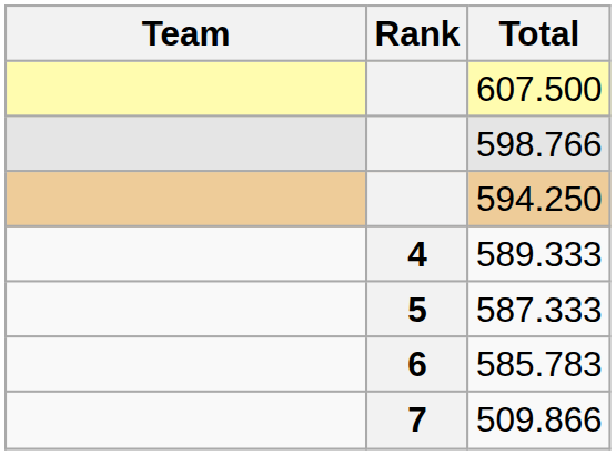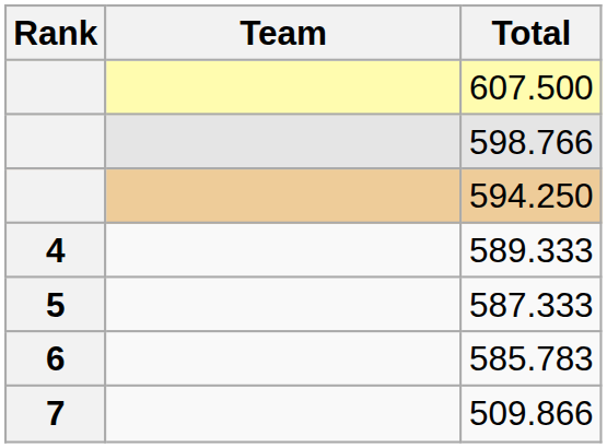 <table class="wikitable sortable" style="text-align:center; font-size:95%">
 <tr>
+<th scope="col" style="width:25px;">Rank</th>
 <th scope="col" style="width:150px;">Team</th>
-<th scope="col" style="width:25px;">Rank</th>
 <th scope="col" style="width:50px;">Total</th>
 </tr>
 <tr style="background:#fffcaf;">
+<th scope=row style="text-align:center"></th>
 <td style="text-align:left;"><strong></strong></td>
-<th scope=row style="text-align:center"></th>
 <td>607.500</td>
 </tr>
 <tr style="background:#e5e5e5;">
+<th scope=row style="text-align:center"></th>
 <td style="text-align:left;"><strong></strong></td>
-<th scope=row style="text-align:center"></th>
 <td>598.766</td>
 </tr>
 <tr style="background:#ec9;">
+<th scope=row style="text-align:center"></th>
 <td style="text-align:left;"><strong></strong></td>
-<th scope=row style="text-align:center"></th>
 <td>594.250</td>
 </tr>
 <tr>
+<th scope=row style="text-align:center">4</th>
 <td style="text-align:left;"></td>
-<th scope=row style="text-align:center">4</th>
 <td>589.333</td>
 </tr>
 <tr>
+<th scope=row style="text-align:center">5</th>
 <td style="text-align:left;"></td>
-<th scope=row style="text-align:center">5</th>
 <td>587.333</td>
 </tr>
 <tr>
+<th scope=row style="text-align:center">6</th>
 <td style="text-align:left;"></td>
-<th scope=row style="text-align:center">6</th>
 <td>585.783</td>
 </tr>
 <tr>
+<th scope=row style="text-align:center">7</th>
 <td style="text-align:left;"></td>
-<th scope=row style="text-align:center">7</th>
 <td>509.866</td>
 </tr>
 </table>
